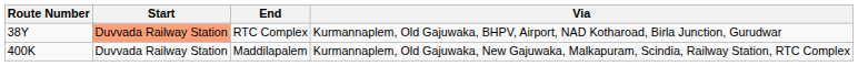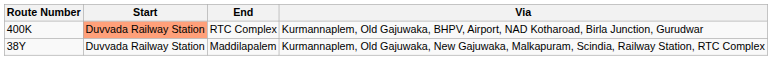 <table class="sortable wikitable">
 <tr>
 <th>Route Number</th>
 <th>Start</th>
 <th>End</th>
 <th>Via</th>
 </tr>
 <tr>
-<td>38Y</td>
+<td>400K</td>
 <td style="background: lightsalmon;">Duvvada Railway Station</td>
 <td>RTC Complex</td>
 <td>Kurmannaplem, Old Gajuwaka, BHPV, Airport, NAD Kotharoad, Birla Junction, Gurudwar</td>
 </tr>
 <tr>
-<td>400K</td>
+<td>38Y</td>
 <td>Duvvada Railway Station</td>
 <td>Maddilapalem</td>
 <td>Kurmannaplem, Old Gajuwaka, New Gajuwaka, Malkapuram, Scindia, Railway Station, RTC Complex</td>
 </tr>
 </table>
